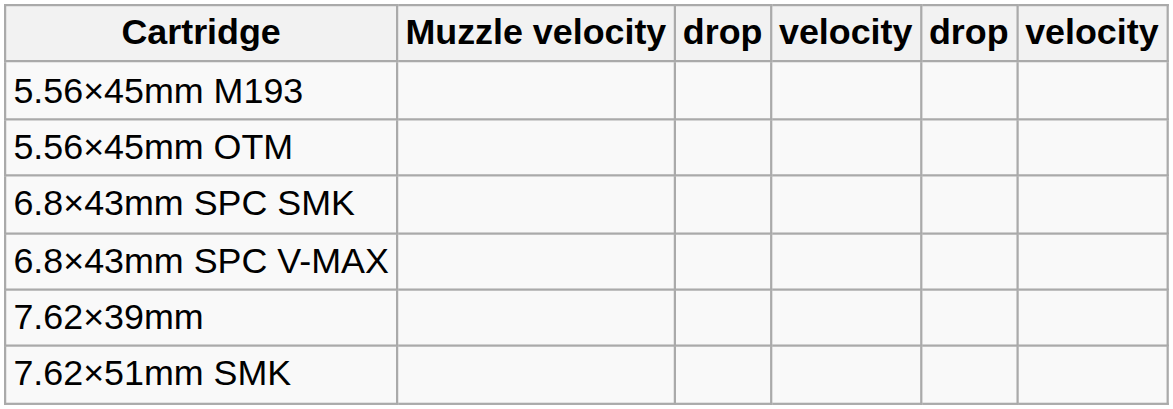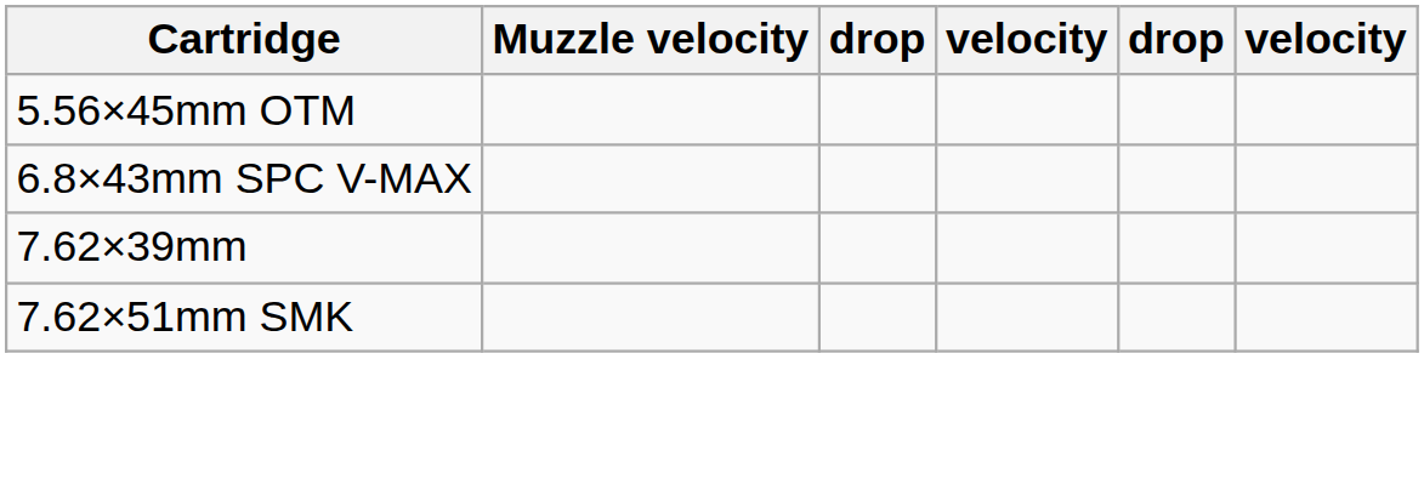 <table class="wikitable sortable">
 <tr>
 <th>Cartridge</th>
 <th>Muzzle velocity</th>
 <th> drop</th>
 <th> velocity</th>
 <th> drop</th>
 <th> velocity</th>
 </tr>
 <tr>
-<td>5.56×45mm  M193</td>
-<td></td>
-<td></td>
-<td></td>
-<td></td>
-<td></td>
-</tr>
-<tr>
 <td>5.56×45mm  OTM</td>
-<td></td>
-<td></td>
-<td></td>
-<td></td>
-<td></td>
-</tr>
-<tr>
-<td>6.8×43mm SPC  SMK</td>
 <td></td>
 <td></td>
 <td></td>
 <td></td>
 <td></td>
 </tr>
 <tr>
 <td>6.8×43mm SPC  V-MAX</td>
 <td></td>
 <td></td>
 <td></td>
 <td></td>
 <td></td>
 </tr>
 <tr>
 <td>7.62×39mm</td>
 <td></td>
 <td></td>
 <td></td>
 <td></td>
 <td></td>
 </tr>
 <tr>
 <td>7.62×51mm  SMK</td>
 <td></td>
 <td></td>
 <td></td>
 <td></td>
 <td></td>
 </tr>
 </table>
